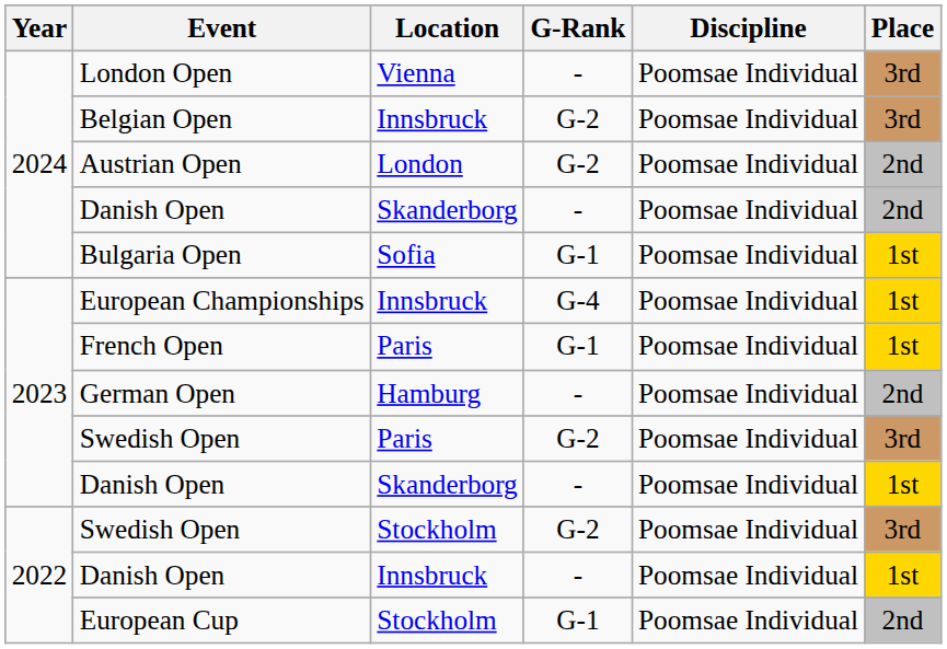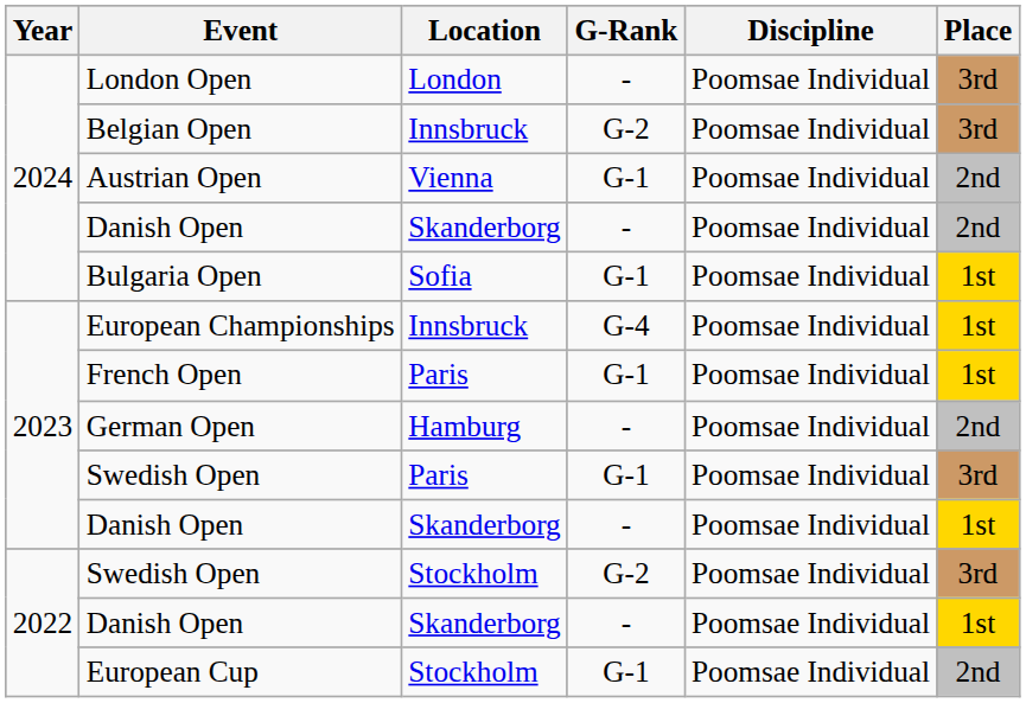 <table class="wikitable" style="text-align:center; font-size:95%;">
 <tr>
 <th align=center>Year</th>
 <th>Event</th>
 <th>Location</th>
 <th>G-Rank</th>
 <th>Discipline</th>
 <th>Place</th>
 </tr>
 <tr>
 <td rowspan="5">2024</td>
 <td align="left">London Open</td>
-<td align="left"> <a href='#'>Vienna</a></td>
+<td align="left"> <a href='#'>London</a></td>
 <td>-</td>
 <td align="left">Poomsae Individual</td>
 <td align="center" bgcolor="cc9966">3rd</td>
 </tr>
 <tr>
 <td align="left">Belgian Open</td>
 <td align="left"> <a href='#'>Innsbruck</a></td>
 <td>G-2</td>
 <td align="left">Poomsae Individual</td>
 <td align="center" bgcolor="cc9966">3rd</td>
 </tr>
 <tr>
 <td align="left">Austrian Open</td>
-<td align="left"> <a href='#'>London</a></td>
-<td>G-2</td>
+<td align="left"> <a href='#'>Vienna</a></td>
+<td>G-1</td>
 <td align="left">Poomsae Individual</td>
 <td align="center" bgcolor="silver">2nd</td>
 </tr>
 <tr>
 <td align="left">Danish Open</td>
 <td align="left"> <a href='#'>Skanderborg</a></td>
 <td>-</td>
 <td align="left">Poomsae Individual</td>
 <td align="center" bgcolor="silver">2nd</td>
 </tr>
 <tr>
 <td align="left">Bulgaria Open</td>
 <td align="left"> <a href='#'>Sofia</a></td>
 <td>G-1</td>
 <td align="left">Poomsae Individual</td>
 <td align="center" bgcolor="gold">1st</td>
 </tr>
 <tr>
 <td rowspan="5">2023</td>
 <td align="left">European Championships</td>
 <td align="left"> <a href='#'>Innsbruck</a></td>
 <td>G-4</td>
 <td align="left">Poomsae Individual</td>
 <td align="center" bgcolor="gold">1st</td>
 </tr>
 <tr>
 <td align="left">French Open</td>
 <td align="left"> <a href='#'>Paris</a></td>
 <td>G-1</td>
 <td align="left">Poomsae Individual</td>
 <td align="center" bgcolor="gold">1st</td>
 </tr>
 <tr>
 <td align="left">German Open</td>
 <td align="left"> <a href='#'>Hamburg</a></td>
 <td>-</td>
 <td align="left">Poomsae Individual</td>
 <td align="center" bgcolor="silver">2nd</td>
 </tr>
 <tr>
 <td align="left">Swedish Open</td>
 <td align="left"> <a href='#'>Paris</a></td>
-<td>G-2</td>
+<td>G-1</td>
 <td align="left">Poomsae Individual</td>
 <td align="center" bgcolor="cc9966">3rd</td>
 </tr>
 <tr>
 <td align="left">Danish Open</td>
 <td align="left"> <a href='#'>Skanderborg</a></td>
 <td>-</td>
 <td align="left">Poomsae Individual</td>
 <td align="center" bgcolor="gold">1st</td>
 </tr>
 <tr>
 <td rowspan="3">2022</td>
 <td align="left">Swedish Open</td>
 <td align="left"> <a href='#'>Stockholm</a></td>
 <td>G-2</td>
 <td align="left">Poomsae Individual</td>
 <td align="center" bgcolor="cc9966">3rd</td>
 </tr>
 <tr>
 <td align="left">Danish Open</td>
-<td align="left"> <a href='#'>Innsbruck</a></td>
+<td align="left"> <a href='#'>Skanderborg</a></td>
 <td>-</td>
 <td align="left">Poomsae Individual</td>
 <td align="center" bgcolor="gold">1st</td>
 </tr>
 <tr>
 <td align="left">European Cup</td>
 <td align="left"> <a href='#'>Stockholm</a></td>
 <td>G-1</td>
 <td align="left">Poomsae Individual</td>
 <td align="center" bgcolor="silver">2nd</td>
 </tr>
 </table>
